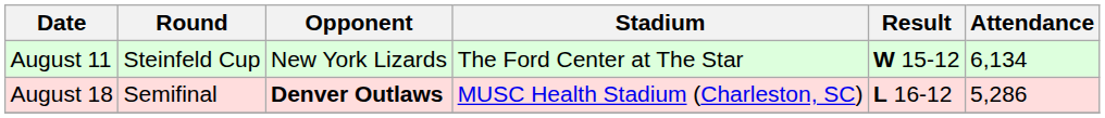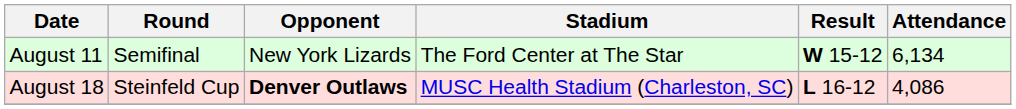 <table class="wikitable">
 <tr>
 <th>Date</th>
 <th>Round</th>
 <th>Opponent</th>
 <th>Stadium</th>
 <th>Result</th>
 <th>Attendance</th>
 </tr>
 <tr bgcolor=DDFFDD>
 <td>August 11</td>
-<td>Steinfeld Cup</td>
+<td>Semifinal</td>
 <td>New York Lizards</td>
 <td>The Ford Center at The Star</td>
 <td><strong>W</strong> 15-12</td>
 <td>6,134</td>
 </tr>
 <tr bgcolor=FFDDDD>
 <td>August 18</td>
-<td>Semifinal</td>
+<td>Steinfeld Cup</td>
 <td><strong>Denver Outlaws</strong></td>
 <td><a href='#'>MUSC Health Stadium</a> (<a href='#'>Charleston, SC</a>)</td>
 <td><strong>L</strong> 16-12</td>
-<td>5,286</td>
+<td>4,086</td>
 </tr>
 <tr>
 </tr>
 </table>
